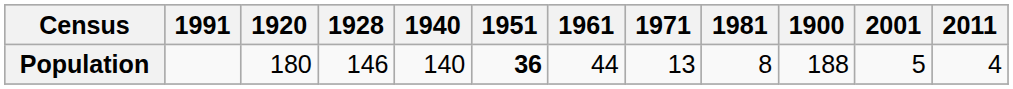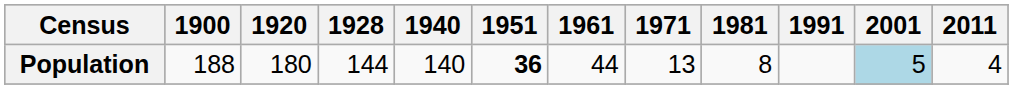 <table class="wikitable" style="text-align:right; font-size:95%">
 <tr>
 <th width="110">Census</th>
-<th width="50">1991</th>
+<th width="50">1900</th>
 <th width="50">1920</th>
 <th width="50">1928</th>
 <th width="50">1940</th>
 <th width="50">1951</th>
 <th width="50">1961</th>
 <th width="50">1971</th>
 <th width="50">1981</th>
-<th width="50">1900</th>
+<th width="50">1991</th>
 <th width="50">2001</th>
 <th width="50">2011</th>
 </tr>
 <tr>
 <th>Population</th>
-<td></td>
+<td>188</td>
 <td>180</td>
-<td>146</td>
+<td>144</td>
 <td>140</td>
 <td><strong>36</strong></td>
 <td>44</td>
 <td>13</td>
 <td>8</td>
-<td>188</td>
-<td>5</td>
+<td></td>
+<td style="background: lightblue;">5</td>
 <td>4</td>
 </tr>
 </table>
